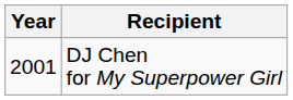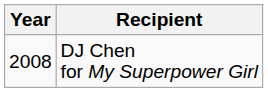 <table class="wikitable sortable">
 <tr>
 <th>Year</th>
 <th>Recipient</th>
 </tr>
 <tr>
-<td>2001</td>
+<td>2008</td>
 <td>DJ Chen<br> for <em>My Superpower Girl</em></td>
 </tr>
 </table>
